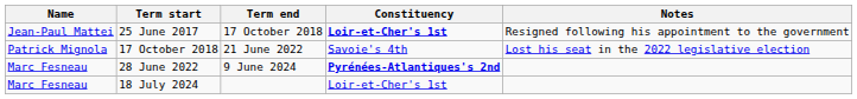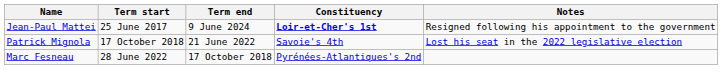 <table class="wikitable" style="font-size:95%;">
 <tr>
 <th>Name</th>
 <th>Term start</th>
 <th>Term end</th>
 <th>Constituency</th>
 <th>Notes</th>
 </tr>
 <tr>
 <td><a href='#'>Jean-Paul Mattei</a></td>
 <td>25 June 2017</td>
-<td>17 October 2018</td>
+<td>9 June 2024</td>
 <td><strong><a href='#'>Loir-et-Cher's 1st</a></strong></td>
 <td>Resigned following his appointment to the government</td>
 </tr>
 <tr>
 <td><a href='#'>Patrick Mignola</a></td>
 <td>17 October 2018</td>
 <td>21 June 2022</td>
 <td><a href='#'>Savoie's 4th</a></td>
 <td><a href='#'>Lost his seat</a> in the <a href='#'>2022 legislative election</a></td>
 </tr>
 <tr>
 <td><a href='#'>Marc Fesneau</a></td>
 <td>28 June 2022</td>
-<td>9 June 2024</td>
-<td><strong><a href='#'>Pyrénées-Atlantiques's 2nd</a></strong></td>
-<td></td>
-</tr>
-<tr>
-<td><a href='#'>Marc Fesneau</a></td>
-<td>18 July 2024</td>
-<td></td>
-<td><a href='#'>Loir-et-Cher's 1st</a></td>
+<td>17 October 2018</td>
+<td><a href='#'>Pyrénées-Atlantiques's 2nd</a></td>
 <td></td>
 </tr>
 </table>
